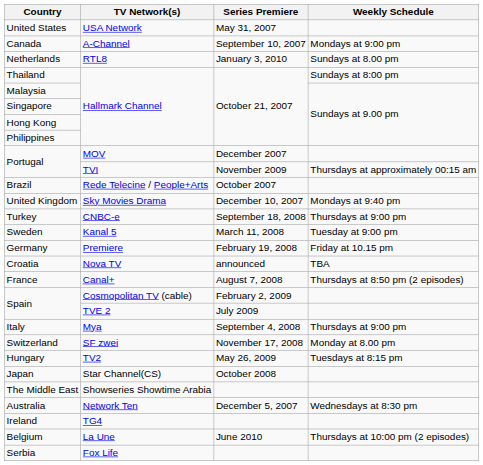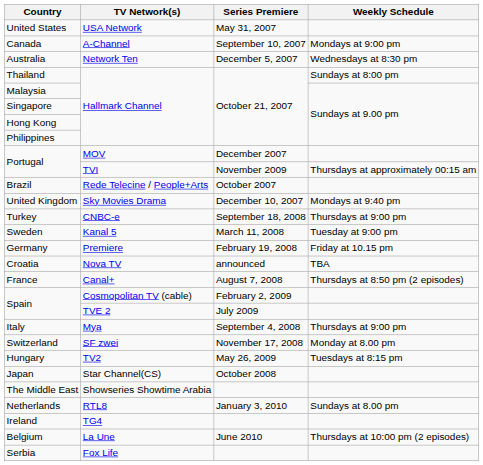 <table class="wikitable">
 <tr>
 <th>Country</th>
 <th>TV Network(s)</th>
 <th>Series Premiere</th>
 <th>Weekly Schedule</th>
 </tr>
 <tr>
 <td> United States</td>
 <td><a href='#'>USA Network</a></td>
 <td>May 31, 2007</td>
 <td></td>
 </tr>
 <tr>
 <td> Canada</td>
 <td><a href='#'>A-Channel</a></td>
 <td>September 10, 2007</td>
 <td>Mondays at 9:00 pm</td>
 </tr>
 <tr>
-<td> Netherlands</td>
-<td><a href='#'>RTL8</a></td>
-<td>January 3, 2010</td>
-<td>Sundays at 8.00 pm</td>
+<td> Australia</td>
+<td><a href='#'>Network Ten</a></td>
+<td>December 5, 2007</td>
+<td>Wednesdays at 8:30 pm</td>
 </tr>
 <tr>
 <td> Thailand</td>
 <td rowspan="5"><a href='#'>Hallmark Channel</a></td>
 <td rowspan="5">October 21, 2007</td>
 <td>Sundays at 8:00 pm</td>
 </tr>
 <tr>
 <td> Malaysia</td>
 <td rowspan="4">Sundays at 9.00 pm</td>
 </tr>
 <tr>
 <td> Singapore</td>
 </tr>
 <tr>
 <td> Hong Kong</td>
 </tr>
 <tr>
 <td> Philippines</td>
 </tr>
 <tr>
 <td rowspan="2"> Portugal</td>
 <td><a href='#'>MOV</a></td>
 <td>December 2007</td>
 <td></td>
 </tr>
 <tr>
 <td><a href='#'>TVI</a></td>
 <td>November 2009</td>
 <td>Thursdays at  approximately 00:15 am</td>
 </tr>
 <tr>
 <td> Brazil</td>
 <td><a href='#'>Rede Telecine</a> / <a href='#'>People+Arts</a></td>
 <td>October 2007</td>
 <td></td>
 </tr>
 <tr>
 <td> United Kingdom</td>
 <td><a href='#'>Sky Movies Drama</a></td>
 <td>December 10, 2007</td>
 <td>Mondays at 9:40 pm</td>
 </tr>
 <tr>
 <td> Turkey</td>
 <td><a href='#'>CNBC-e</a></td>
 <td>September 18, 2008</td>
 <td>Thursdays at 9:00 pm</td>
 </tr>
 <tr>
 <td> Sweden</td>
 <td><a href='#'>Kanal 5</a></td>
 <td>March 11, 2008</td>
 <td>Tuesday at 9:00 pm</td>
 </tr>
 <tr>
 <td> Germany</td>
 <td><a href='#'>Premiere</a></td>
 <td>February 19, 2008</td>
 <td>Friday at 10.15 pm</td>
 </tr>
 <tr>
 <td> Croatia</td>
 <td><a href='#'>Nova TV</a></td>
 <td>announced</td>
 <td>TBA</td>
 </tr>
 <tr>
 <td> France</td>
 <td><a href='#'>Canal+</a></td>
 <td>August 7, 2008</td>
 <td>Thursdays at 8:50 pm (2 episodes)</td>
 </tr>
 <tr>
 <td rowspan="2"> Spain</td>
 <td><a href='#'>Cosmopolitan TV</a> (cable)</td>
 <td>February 2, 2009</td>
 <td></td>
 </tr>
 <tr>
 <td><a href='#'>TVE 2</a></td>
 <td>July 2009</td>
 <td></td>
 </tr>
 <tr>
 <td> Italy</td>
 <td><a href='#'>Mya</a></td>
 <td>September 4, 2008</td>
 <td>Thursdays at 9:00 pm</td>
 </tr>
 <tr>
 <td> Switzerland</td>
 <td><a href='#'>SF zwei</a></td>
 <td>November 17, 2008</td>
 <td>Monday at 8.00 pm</td>
 </tr>
 <tr>
 <td> Hungary</td>
 <td><a href='#'>TV2</a></td>
 <td>May 26, 2009</td>
 <td>Tuesdays at 8:15 pm</td>
 </tr>
 <tr>
 <td> Japan</td>
 <td>Star Channel(CS)</td>
 <td>October 2008</td>
 <td></td>
 </tr>
 <tr>
 <td>The Middle East</td>
 <td>Showseries Showtime Arabia</td>
 <td></td>
 <td></td>
 </tr>
 <tr>
-<td> Australia</td>
-<td><a href='#'>Network Ten</a></td>
-<td>December 5, 2007</td>
-<td>Wednesdays at 8:30 pm</td>
+<td> Netherlands</td>
+<td><a href='#'>RTL8</a></td>
+<td>January 3, 2010</td>
+<td>Sundays at 8.00 pm</td>
 </tr>
 <tr>
 <td> Ireland</td>
 <td><a href='#'>TG4</a></td>
 <td></td>
 <td></td>
 </tr>
 <tr>
 <td> Belgium</td>
 <td><a href='#'>La Une</a></td>
 <td>June 2010</td>
 <td>Thursdays at 10:00 pm (2 episodes)</td>
 </tr>
 <tr>
 <td> Serbia</td>
 <td><a href='#'>Fox Life</a></td>
 <td></td>
 <td></td>
 </tr>
 </table>
